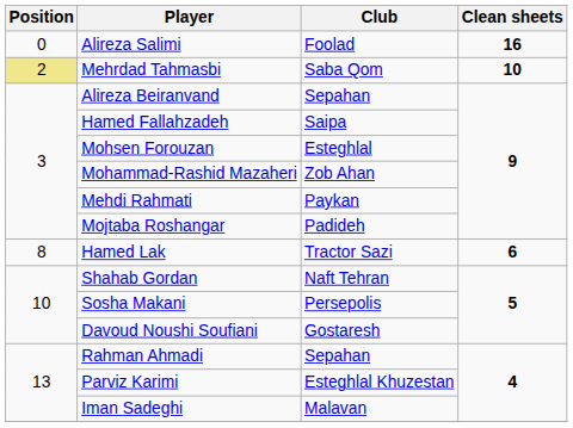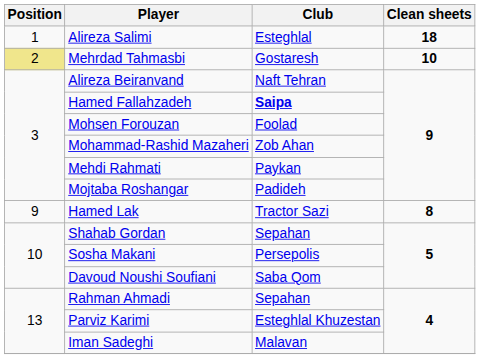 <table class="wikitable">
 <tr>
 <th>Position</th>
 <th>Player</th>
 <th>Club</th>
 <th>Clean sheets</th>
 </tr>
 <tr>
-<td align="center">0</td>
+<td align="center">1</td>
 <td> <a href='#'>Alireza Salimi</a></td>
-<td><a href='#'>Foolad</a></td>
-<td align="center"><strong>16</strong></td>
+<td><a href='#'>Esteghlal</a></td>
+<td align="center"><strong>18</strong></td>
 </tr>
 <tr>
 <td align="center" style="background: khaki;">2</td>
 <td> <a href='#'>Mehrdad Tahmasbi</a></td>
-<td><a href='#'>Saba Qom</a></td>
+<td><a href='#'>Gostaresh</a></td>
 <td align="center"><strong>10</strong></td>
 </tr>
 <tr>
 <td rowspan=6 align="center">3</td>
 <td> <a href='#'>Alireza Beiranvand</a></td>
-<td><a href='#'>Sepahan</a></td>
+<td><a href='#'>Naft Tehran</a></td>
 <td rowspan=6 align="center"><strong>9</strong></td>
 </tr>
 <tr>
 <td> <a href='#'>Hamed Fallahzadeh</a></td>
-<td><a href='#'>Saipa</a></td>
+<td><strong><a href='#'>Saipa</a></strong></td>
 </tr>
 <tr>
 <td> <a href='#'>Mohsen Forouzan</a></td>
-<td><a href='#'>Esteghlal</a></td>
+<td><a href='#'>Foolad</a></td>
 </tr>
 <tr>
 <td> <a href='#'>Mohammad-Rashid Mazaheri</a></td>
 <td><a href='#'>Zob Ahan</a></td>
 </tr>
 <tr>
 <td> <a href='#'>Mehdi Rahmati</a></td>
 <td><a href='#'>Paykan</a></td>
 </tr>
 <tr>
 <td> <a href='#'>Mojtaba Roshangar</a></td>
 <td><a href='#'>Padideh</a></td>
 </tr>
 <tr>
-<td align="center">8</td>
+<td align="center">9</td>
 <td> <a href='#'>Hamed Lak</a></td>
 <td><a href='#'>Tractor Sazi</a></td>
-<td align="center"><strong>6</strong></td>
+<td align="center"><strong>8</strong></td>
 </tr>
 <tr>
 <td rowspan=3 align="center">10</td>
 <td> <a href='#'>Shahab Gordan</a></td>
-<td><a href='#'>Naft Tehran</a></td>
+<td><a href='#'>Sepahan</a></td>
 <td rowspan=3 align="center"><strong>5</strong></td>
 </tr>
 <tr>
 <td> <a href='#'>Sosha Makani</a></td>
 <td><a href='#'>Persepolis</a></td>
 </tr>
 <tr>
 <td> <a href='#'>Davoud Noushi Soufiani</a></td>
-<td><a href='#'>Gostaresh</a></td>
+<td><a href='#'>Saba Qom</a></td>
 </tr>
 <tr>
 <td rowspan=3 align="center">13</td>
 <td> <a href='#'>Rahman Ahmadi</a></td>
 <td><a href='#'>Sepahan</a></td>
 <td rowspan=3 align="center"><strong>4</strong></td>
 </tr>
 <tr>
 <td> <a href='#'>Parviz Karimi</a></td>
 <td><a href='#'>Esteghlal Khuzestan</a></td>
 </tr>
 <tr>
 <td> <a href='#'>Iman Sadeghi</a></td>
 <td><a href='#'>Malavan</a></td>
 </tr>
 <tr>
 </tr>
 </table>
